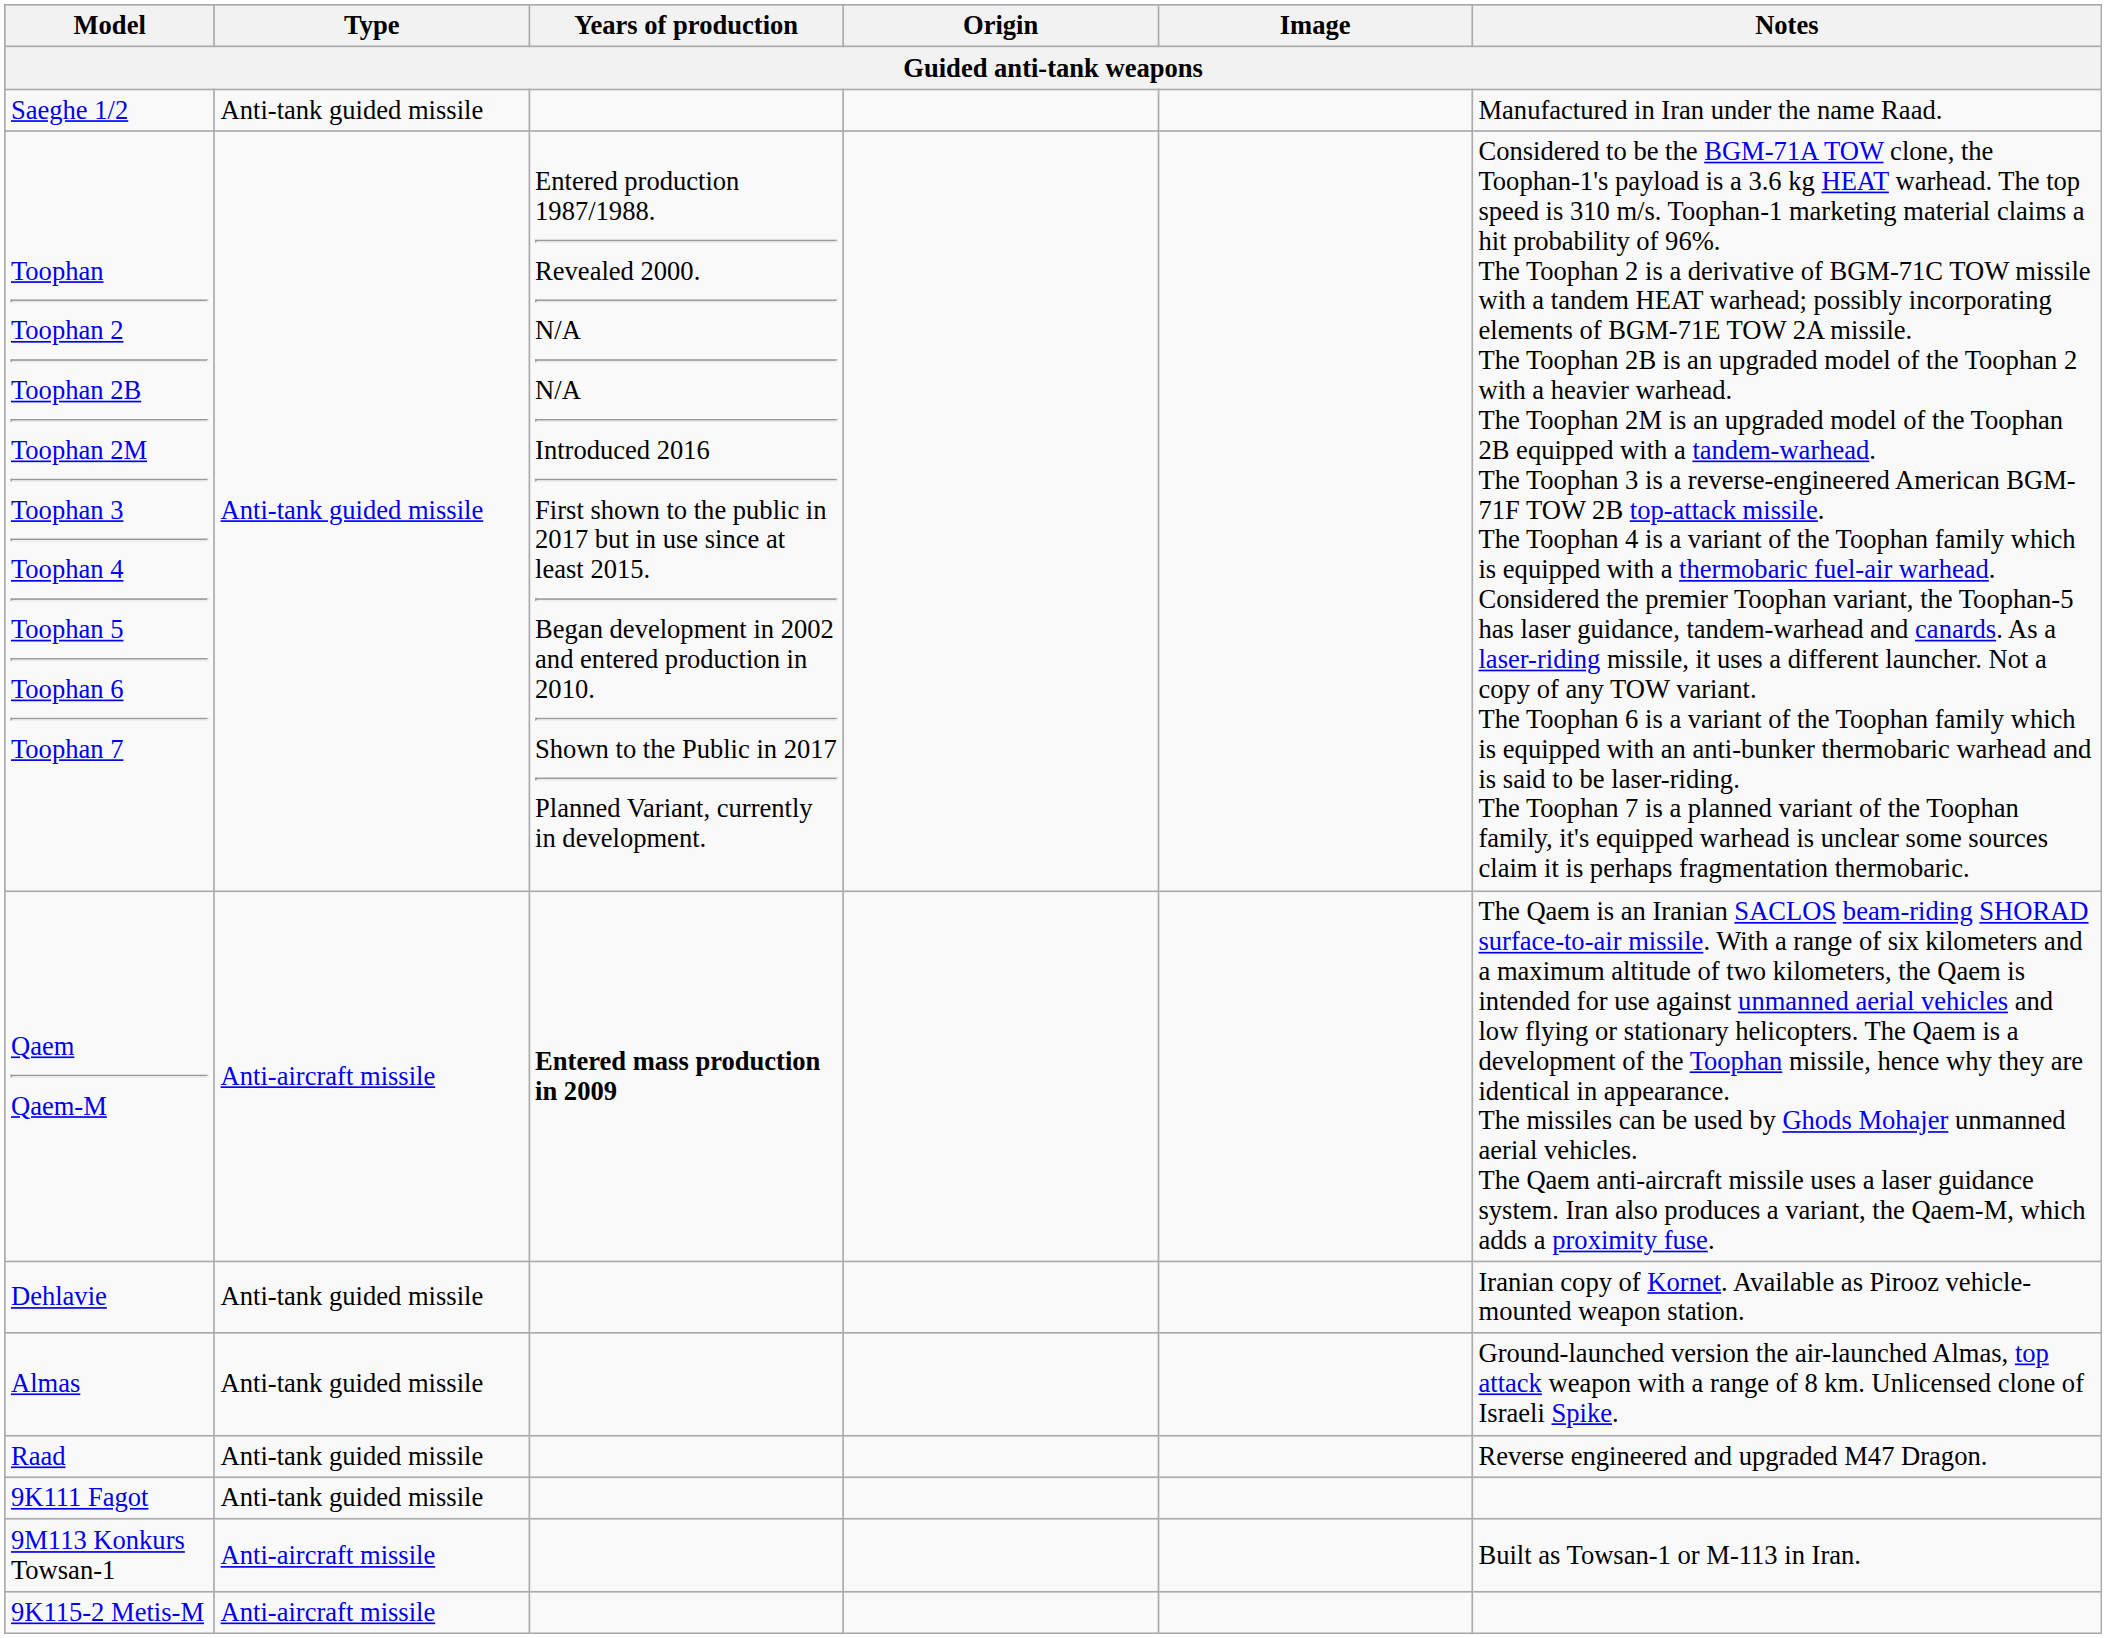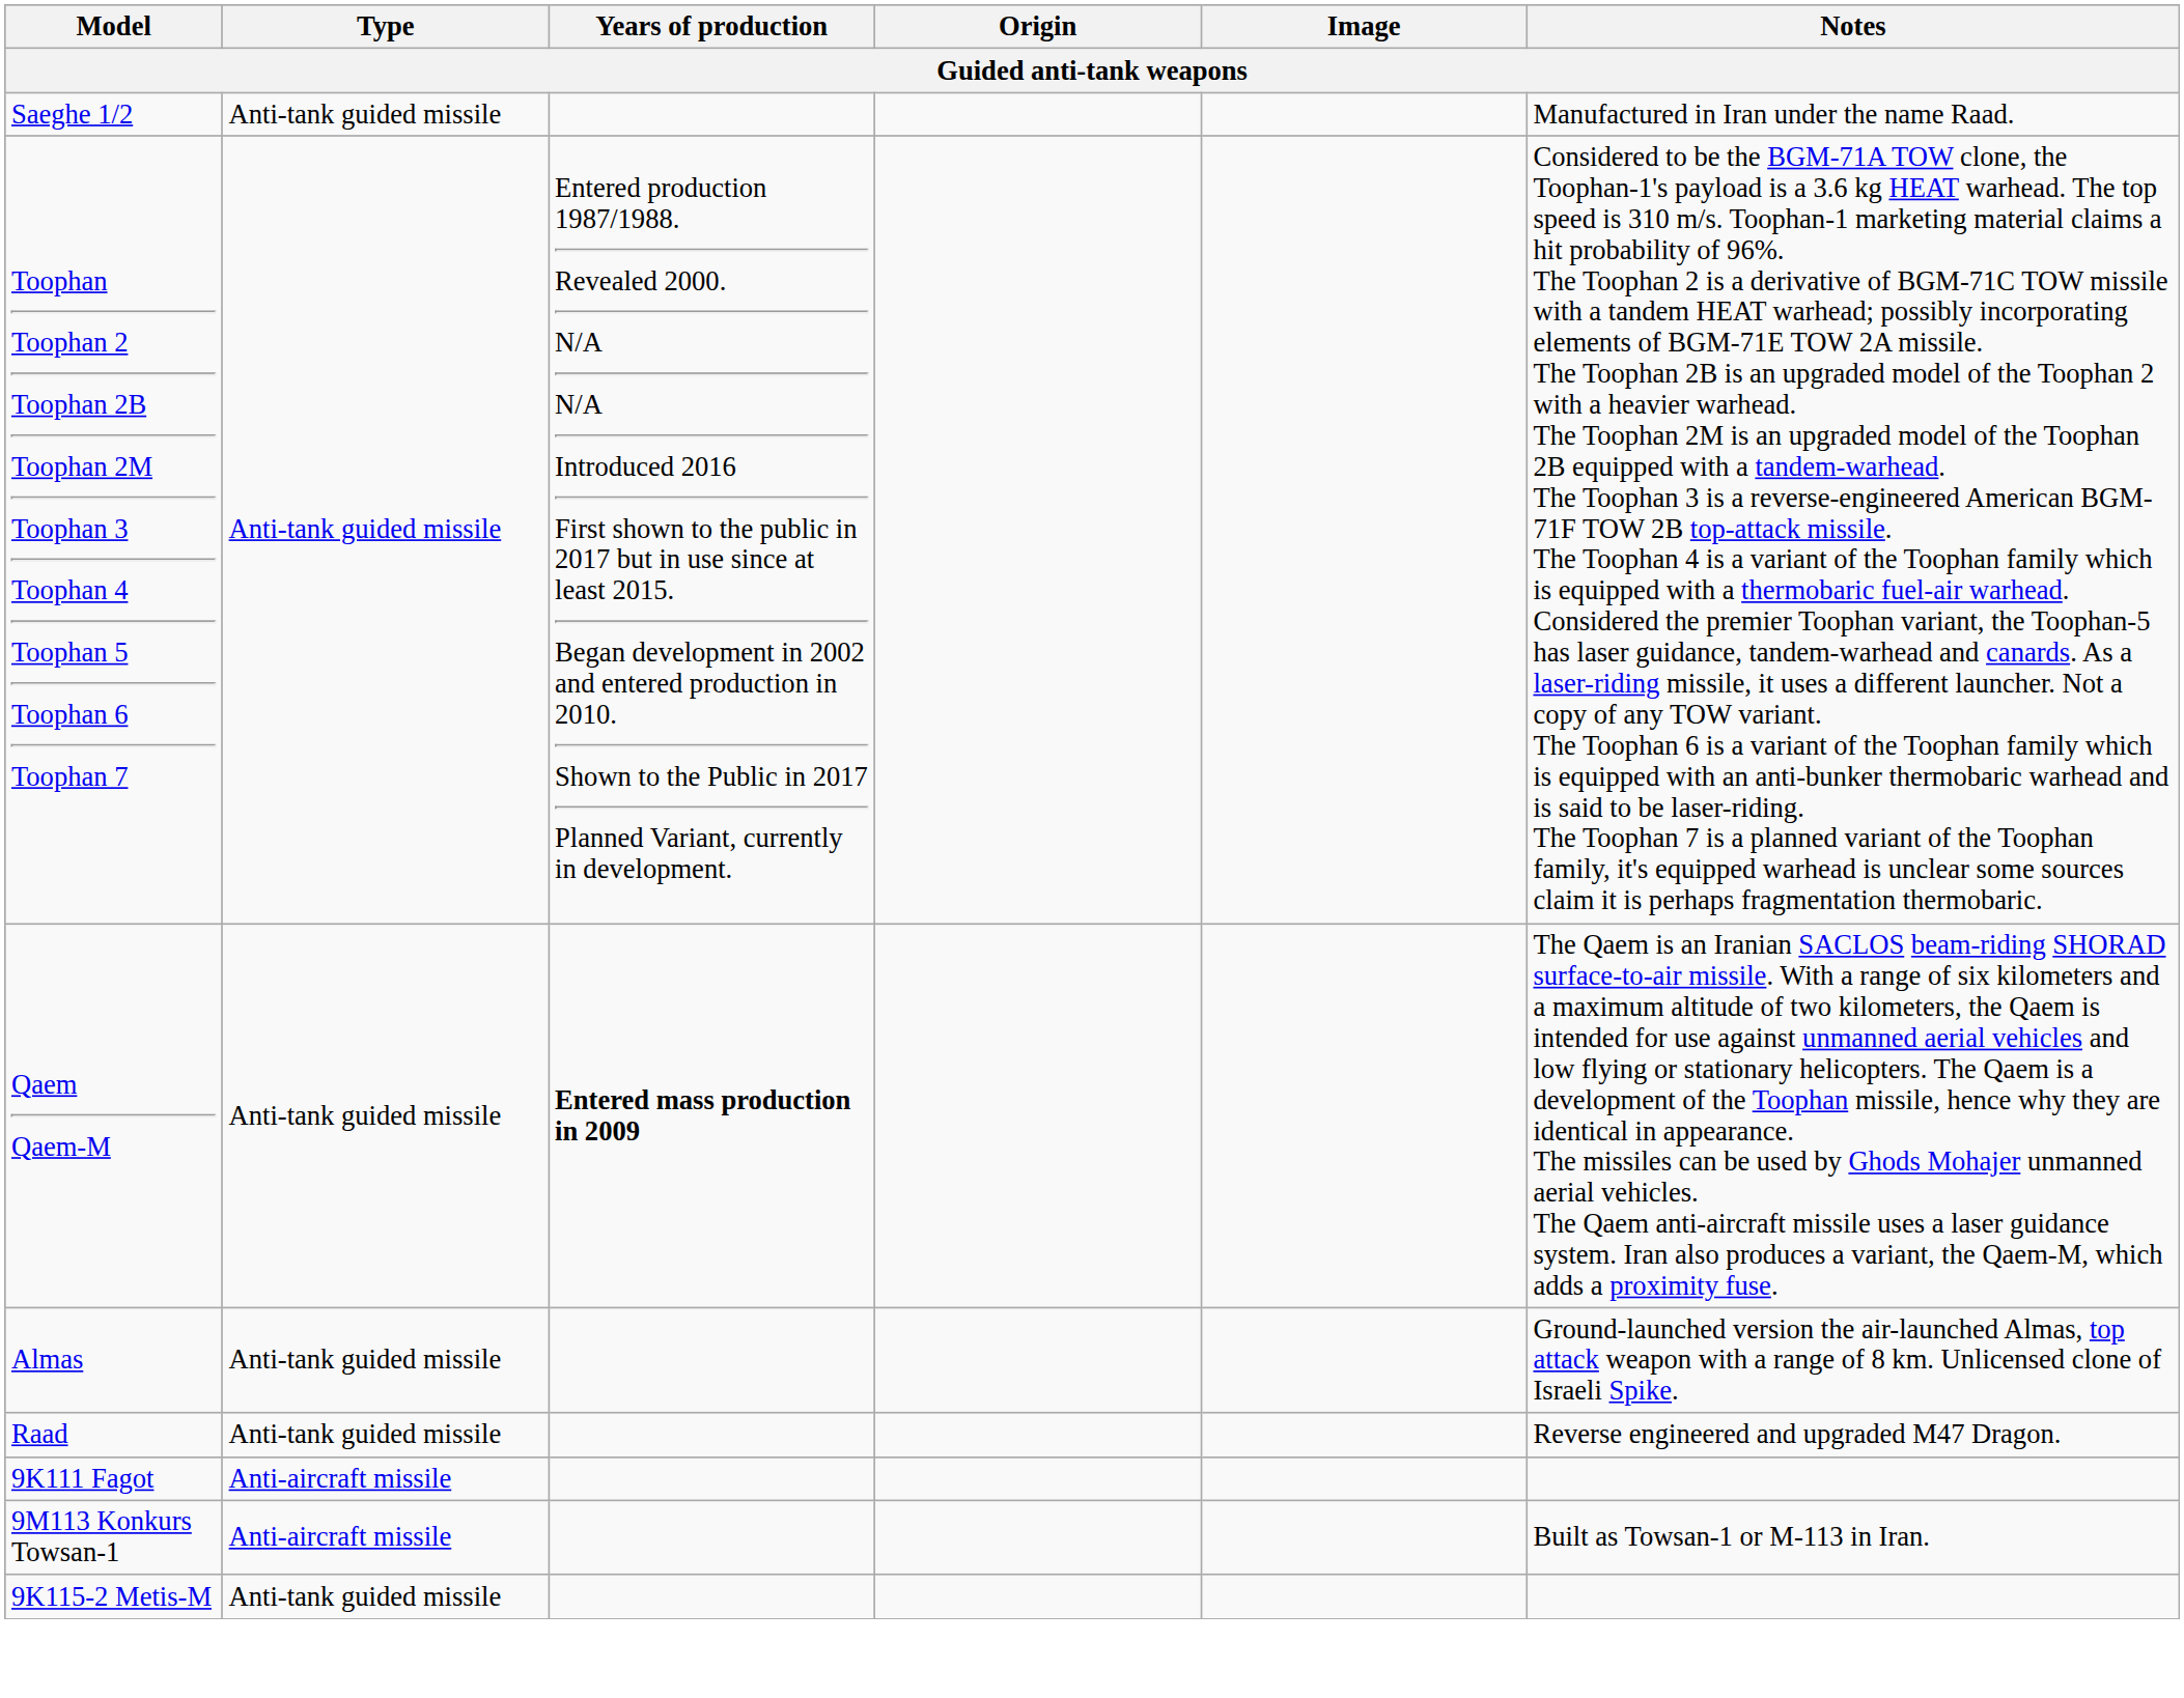 <table class="wikitable" width="100%">
 <tr>
 <th width="10%">Model</th>
 <th width="15%">Type</th>
 <th width="15%">Years of production</th>
 <th width="15%">Origin</th>
 <th width= "15%">Image</th>
 <th>Notes</th>
 </tr>
 <tr>
 <th colspan="6">Guided anti-tank weapons</th>
 </tr>
 <tr>
 <td><a href='#'>Saeghe 1/2</a></td>
 <td>Anti-tank guided missile</td>
 <td></td>
 <td><br></td>
 <td></td>
 <td>Manufactured in Iran under the name Raad.</td>
 </tr>
 <tr>
 <td><a href='#'>Toophan</a> <hr> <a href='#'>Toophan 2</a> <hr> <a href='#'>Toophan 2B</a><hr> <a href='#'>Toophan 2M</a><hr> <a href='#'>Toophan 3</a><hr> <a href='#'>Toophan 4</a><hr> <a href='#'>Toophan 5</a><hr> <a href='#'>Toophan 6</a><hr> <a href='#'>Toophan 7</a></td>
 <td><a href='#'>Anti-tank guided missile</a></td>
 <td>Entered production 1987/1988.<hr>Revealed 2000.<hr>N/A<hr>N/A<hr>Introduced 2016<hr>First shown to the public in 2017 but in use since at least 2015.<hr>Began development in 2002 and entered production in 2010.<hr>Shown to the Public in 2017<hr>Planned Variant, currently in development.</td>
 <td></td>
 <td></td>
 <td>Considered to be the <a href='#'>BGM-71A TOW</a> clone, the Toophan-1's payload is a 3.6 kg <a href='#'>HEAT</a> warhead. The top speed is 310 m/s. Toophan-1 marketing material claims a hit probability of 96%.<br>The Toophan 2 is a derivative of BGM-71C TOW missile with a tandem HEAT warhead; possibly incorporating elements of BGM-71E TOW 2A missile.<br>The Toophan 2B is an upgraded model of the Toophan 2 with a heavier warhead.<br>The Toophan 2M is an upgraded model of the Toophan 2B equipped with a <a href='#'>tandem-warhead</a>.<br>The Toophan 3 is a reverse-engineered American BGM-71F TOW 2B <a href='#'>top-attack missile</a>.<br>The Toophan 4 is a variant of the Toophan family which is equipped with a <a href='#'>thermobaric fuel-air warhead</a>.<br>Considered the premier Toophan variant, the Toophan-5 has laser guidance, tandem-warhead and <a href='#'>canards</a>. As a <a href='#'>laser-riding</a> missile, it uses a different launcher. Not a copy of any TOW variant.<br>The Toophan 6 is a variant of the Toophan family which is equipped with an anti-bunker thermobaric warhead and is said to be laser-riding.<br>The Toophan 7 is a planned variant of the Toophan family, it's equipped warhead is unclear some sources claim it is perhaps fragmentation thermobaric.</td>
 </tr>
 <tr>
 <td><a href='#'>Qaem</a><hr><a href='#'>Qaem-M</a></td>
-<td><a href='#'>Anti-aircraft missile</a></td>
+<td>Anti-tank guided missile</td>
 <td><strong>Entered mass production in 2009</strong></td>
 <td></td>
 <td></td>
 <td>The Qaem is an Iranian <a href='#'>SACLOS</a> <a href='#'>beam-riding</a> <a href='#'>SHORAD</a> <a href='#'>surface-to-air missile</a>. With a range of six kilometers and a maximum altitude of two kilometers, the Qaem is intended for use against <a href='#'>unmanned aerial vehicles</a> and low flying or stationary helicopters. The Qaem is a development of the <a href='#'>Toophan</a> missile, hence why they are identical in appearance.<br>The missiles can be used by <a href='#'>Ghods Mohajer</a> unmanned aerial vehicles.<br>The Qaem anti-aircraft missile uses a laser guidance system. Iran also produces a variant, the Qaem-M, which adds a <a href='#'>proximity fuse</a>.</td>
-</tr>
-<tr>
-<td><a href='#'>Dehlavie</a></td>
-<td>Anti-tank guided missile</td>
-<td></td>
-<td></td>
-<td></td>
-<td>Iranian copy of <a href='#'>Kornet</a>. Available as Pirooz vehicle-mounted weapon station.</td>
 </tr>
 <tr>
 <td><a href='#'>Almas</a></td>
 <td>Anti-tank guided missile</td>
 <td></td>
 <td></td>
 <td></td>
 <td>Ground-launched version the air-launched Almas, <a href='#'>top attack</a> weapon with a range of 8 km. Unlicensed clone of Israeli <a href='#'>Spike</a>.</td>
 </tr>
 <tr>
 <td><a href='#'>Raad</a></td>
 <td>Anti-tank guided missile</td>
 <td></td>
 <td><br></td>
 <td></td>
 <td>Reverse engineered and upgraded M47 Dragon.</td>
 </tr>
 <tr>
 <td><a href='#'>9K111 Fagot</a></td>
-<td>Anti-tank guided missile</td>
+<td><a href='#'>Anti-aircraft missile</a></td>
 <td></td>
 <td></td>
 <td></td>
 <td></td>
 </tr>
 <tr>
 <td><a href='#'>9M113 Konkurs</a> Towsan-1</td>
 <td><a href='#'>Anti-aircraft missile</a></td>
 <td></td>
 <td></td>
 <td></td>
 <td>Built as Towsan-1 or M-113 in Iran.</td>
 </tr>
 <tr>
 <td><a href='#'>9K115-2 Metis-M</a></td>
-<td><a href='#'>Anti-aircraft missile</a></td>
+<td>Anti-tank guided missile</td>
 <td></td>
 <td></td>
 <td></td>
 <td></td>
 </tr>
 </table>
